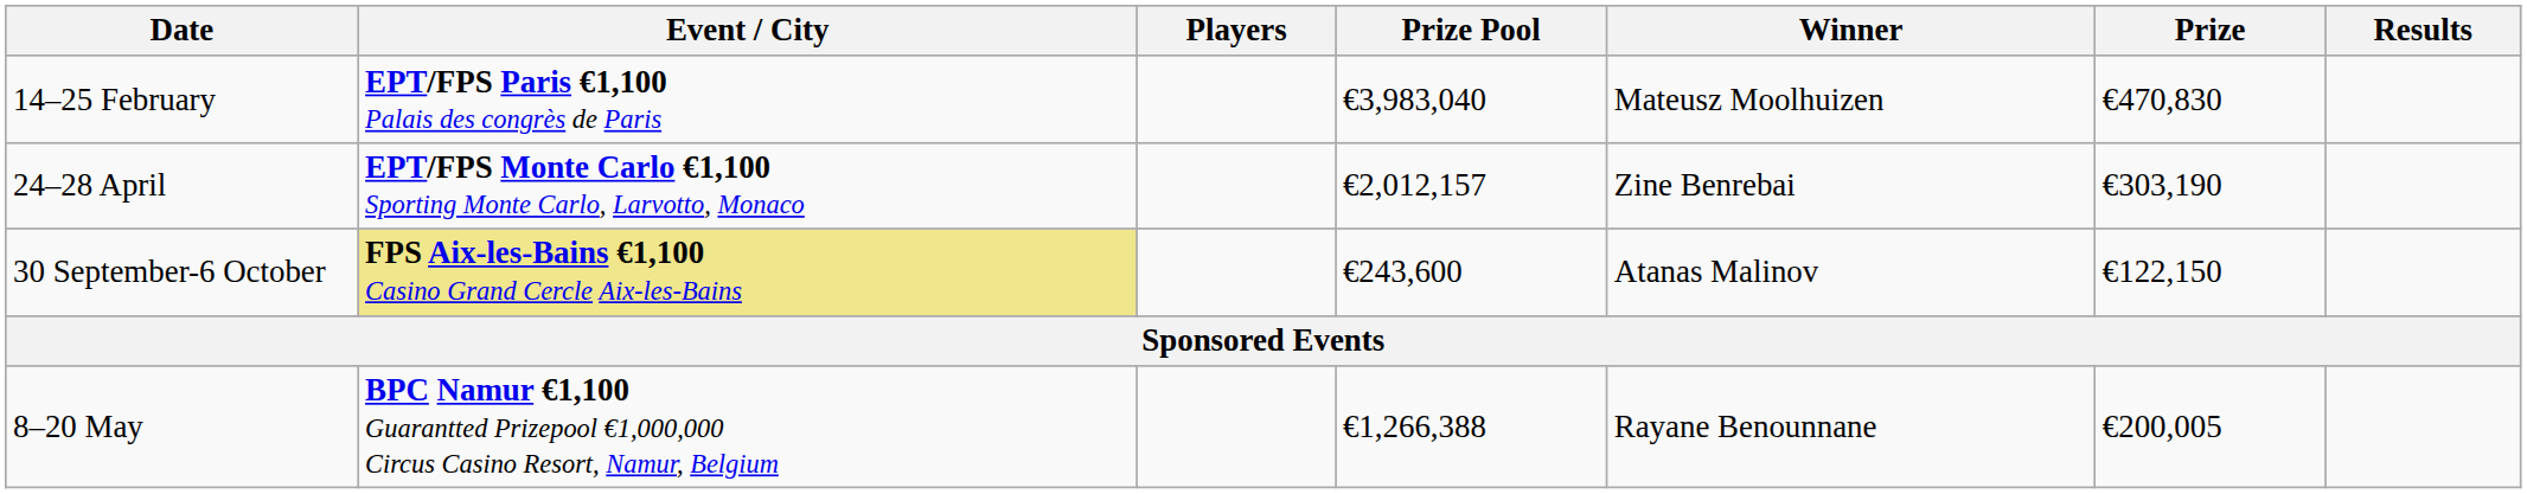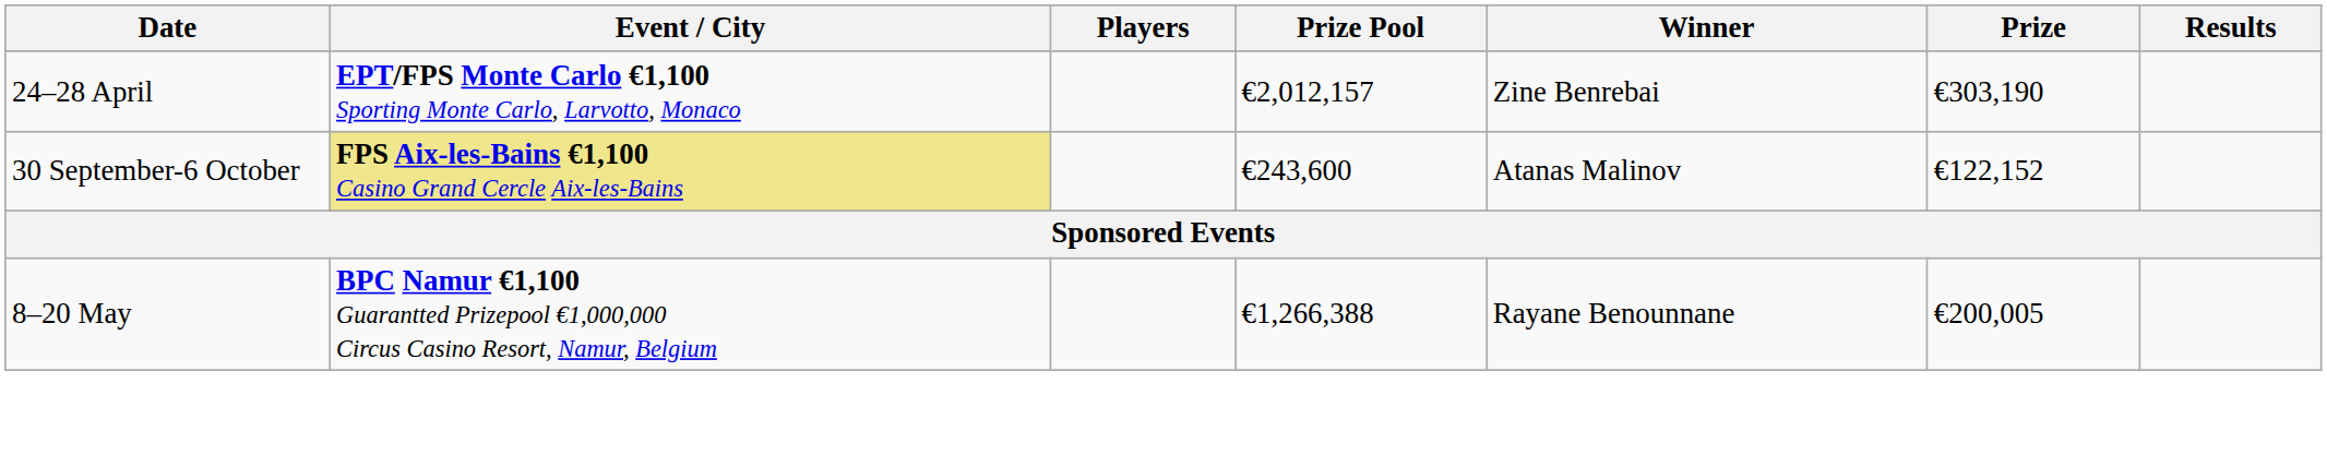 <table class="wikitable" width="100%">
 <tr>
 <th width="14%">Date</th>
 <th !width="16%">Event / City</th>
 <th !width="11%">Players</th>
 <th !width="14%">Prize Pool</th>
 <th !width="18%">Winner</th>
 <th !width="14%">Prize</th>
 <th !width="11%">Results</th>
-</tr>
-<tr>
-<td>14–25 February</td>
-<td> <strong><a href='#'>EPT</a>/FPS <a href='#'>Paris</a> €1,100</strong><br><small><em><a href='#'>Palais des congrès</a> de <a href='#'>Paris</a></em></small></td>
-<td></td>
-<td>€3,983,040</td>
-<td> Mateusz Moolhuizen</td>
-<td>€470,830</td>
-<td></td>
 </tr>
 <tr>
 <td>24–28 April</td>
 <td> <strong><a href='#'>EPT</a>/FPS <a href='#'>Monte Carlo</a> €1,100</strong><br><small><em><a href='#'>Sporting Monte Carlo</a>, <a href='#'>Larvotto</a>, <a href='#'>Monaco</a></em></small></td>
 <td></td>
 <td>€2,012,157</td>
 <td> Zine Benrebai</td>
 <td>€303,190</td>
 <td></td>
 </tr>
 <tr>
 <td>30 September-6 October</td>
 <td style="background: khaki;"> <strong>FPS <a href='#'>Aix-les-Bains</a> €1,100</strong><br><small><em><a href='#'>Casino Grand Cercle</a> <a href='#'>Aix-les-Bains</a></em></small></td>
 <td></td>
 <td>€243,600</td>
 <td> Atanas Malinov</td>
-<td>€122,150</td>
+<td>€122,152</td>
 <td></td>
 </tr>
 <tr>
 <th colspan="7">Sponsored Events</th>
 </tr>
 <tr>
 <td>8–20 May</td>
 <td> <strong><a href='#'>BPC</a> <a href='#'>Namur</a> €1,100</strong><br><small><em>Guarantted Prizepool €1,000,000</em></small><br><small><em>Circus Casino Resort, <a href='#'>Namur</a>, <a href='#'>Belgium</a></em></small></td>
 <td></td>
 <td>€1,266,388</td>
 <td> Rayane Benounnane</td>
 <td>€200,005</td>
 <td></td>
 </tr>
 </table>
